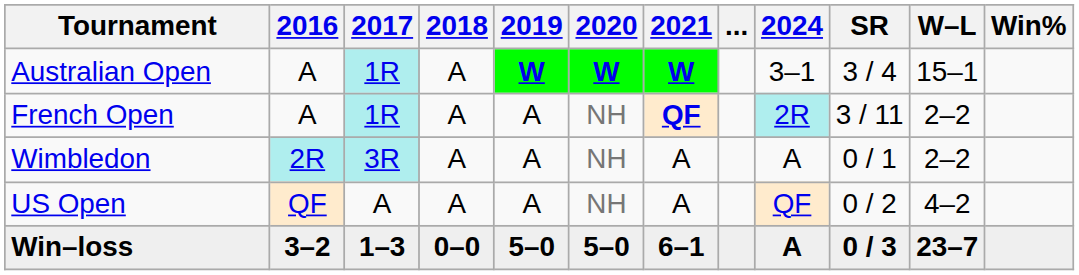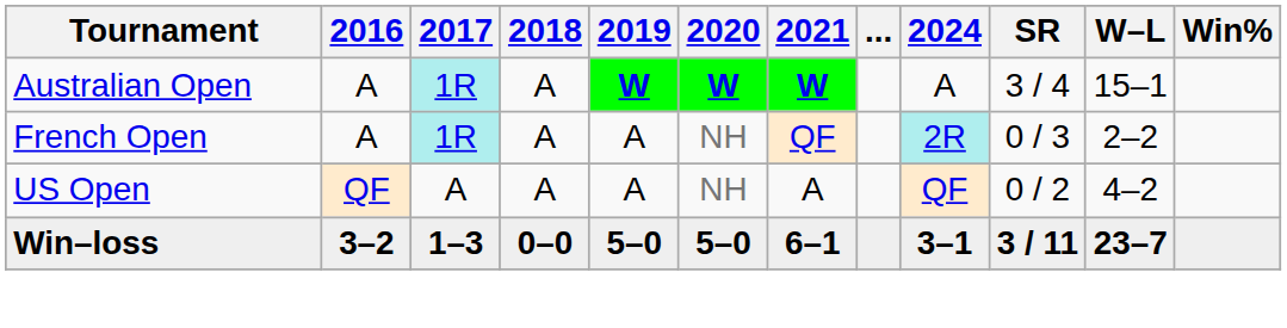 <table class=wikitable style=text-align:center>
 <tr>
 <th>Tournament</th>
 <th><a href='#'>2016</a></th>
 <th><a href='#'>2017</a></th>
 <th><a href='#'>2018</a></th>
 <th><a href='#'>2019</a></th>
 <th><a href='#'>2020</a></th>
 <th><a href='#'>2021</a></th>
 <th>...</th>
 <th><a href='#'>2024</a></th>
 <th>SR</th>
 <th>W–L</th>
 <th>Win%</th>
 </tr>
 <tr>
 <td style="width:145px;" align=left><a href='#'>Australian Open</a></td>
 <td>A</td>
 <td bgcolor=afeeee><a href='#'>1R</a></td>
 <td>A</td>
 <td bgcolor=lime><strong><a href='#'>W</a></strong></td>
 <td bgcolor=lime><strong><a href='#'>W</a></strong></td>
 <td bgcolor=lime><strong><a href='#'>W</a></strong></td>
 <td></td>
-<td>3–1</td>
+<td>A</td>
 <td>3 / 4</td>
 <td>15–1</td>
 <td></td>
 </tr>
 <tr>
 <td align=left><a href='#'>French Open</a></td>
 <td>A</td>
 <td bgcolor=afeeee><a href='#'>1R</a></td>
 <td>A</td>
 <td>A</td>
 <td style="color:#767676">NH</td>
-<td bgcolor=ffebcd><strong><a href='#'>QF</a></strong></td>
+<td bgcolor=ffebcd><a href='#'>QF</a></td>
 <td></td>
 <td bgcolor=afeeee><a href='#'>2R</a></td>
-<td>3 / 11</td>
-<td>2–2</td>
-<td></td>
-</tr>
-<tr>
-<td align=left><a href='#'>Wimbledon</a></td>
-<td bgcolor=afeeee><a href='#'>2R</a></td>
-<td bgcolor=afeeee><a href='#'>3R</a></td>
-<td>A</td>
-<td>A</td>
-<td style=color:#767676>NH</td>
-<td>A</td>
-<td></td>
-<td>A</td>
-<td>0 / 1</td>
+<td>0 / 3</td>
 <td>2–2</td>
 <td></td>
 </tr>
 <tr>
 <td align=left><a href='#'>US Open</a></td>
 <td bgcolor=ffebcd><a href='#'>QF</a></td>
 <td>A</td>
 <td>A</td>
 <td>A</td>
 <td style=color:#767676>NH</td>
 <td>A</td>
 <td></td>
 <td bgcolor=ffebcd><a href='#'>QF</a></td>
 <td>0 / 2</td>
 <td>4–2</td>
 <td></td>
 </tr>
 <tr style=background:#efefef;font-weight:bold>
 <td align=left>Win–loss</td>
 <td>3–2</td>
 <td>1–3</td>
 <td>0–0</td>
 <td>5–0</td>
 <td>5–0</td>
 <td>6–1</td>
 <td></td>
-<td>A</td>
-<td>0 / 3</td>
+<td>3–1</td>
+<td>3 / 11</td>
 <td>23–7</td>
 <td></td>
 </tr>
 </table>
